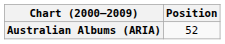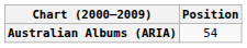 <table class="wikitable plainrowheaders">
 <tr>
 <th scope="col">Chart (2000–2009)</th>
 <th scope="col">Position</th>
 </tr>
 <tr>
 <th scope="row">Australian Albums (ARIA)</th>
-<td align="center">52</td>
+<td align="center">54</td>
 </tr>
 </table>
